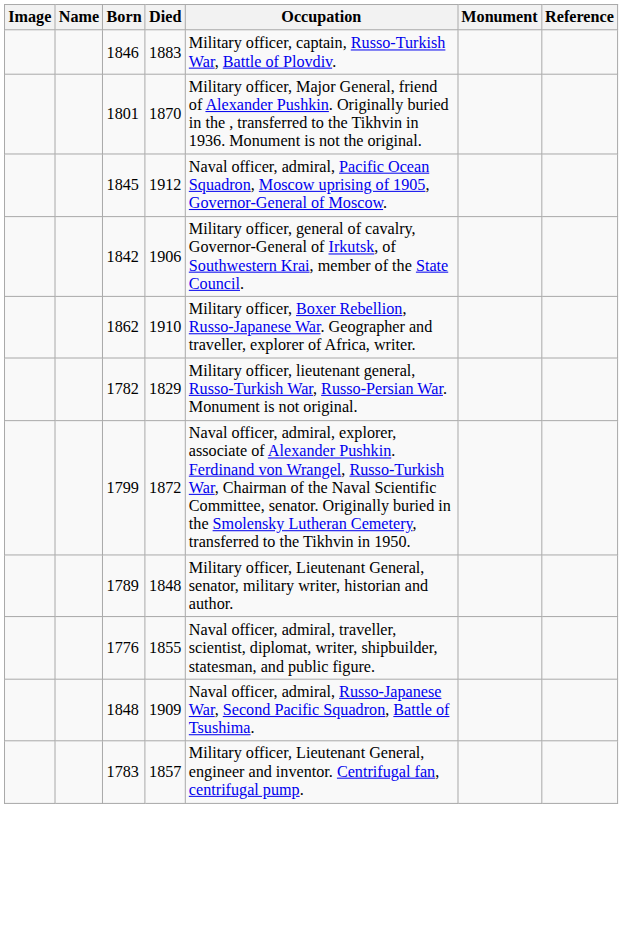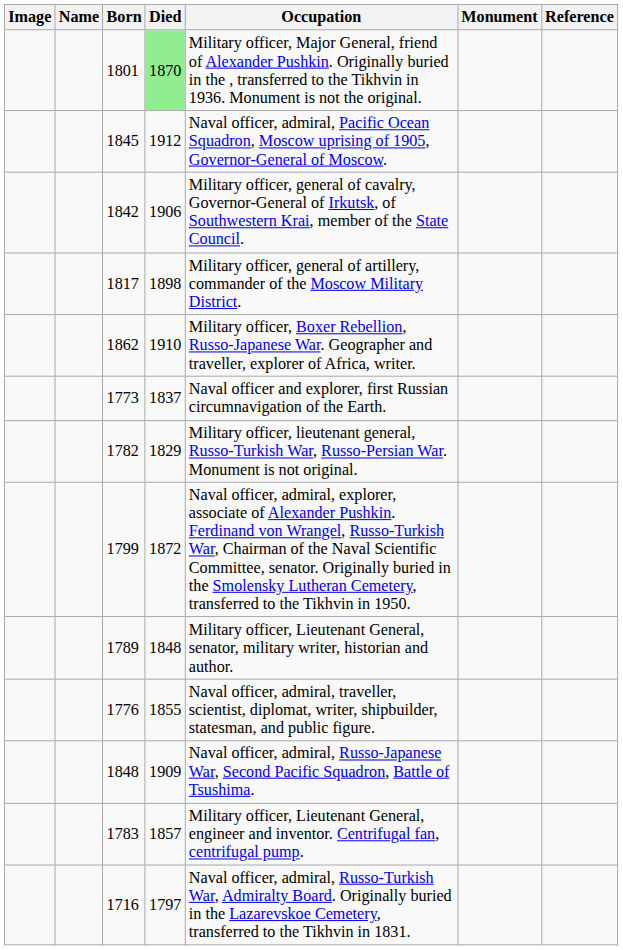 <table class="wikitable sortable">
 <tr>
 <th scope=col class=unsortable>Image</th>
 <th scope=col>Name</th>
 <th scope=col>Born</th>
 <th scope=col>Died</th>
 <th scope=col class=unsortable>Occupation</th>
 <th scope=col class=unsortable>Monument</th>
 <th scope=col class=unsortable>Reference</th>
 </tr>
 <tr>
 <td></td>
 <td></td>
-<td>1846</td>
-<td>1883</td>
-<td>Military officer, captain, <a href='#'>Russo-Turkish War</a>, <a href='#'>Battle of Plovdiv</a>.</td>
-<td></td>
-<td></td>
-</tr>
-<tr>
-<td></td>
-<td></td>
 <td>1801</td>
-<td>1870</td>
+<td style="background: lightgreen;">1870</td>
 <td>Military officer, Major General, friend of <a href='#'>Alexander Pushkin</a>.  Originally buried in the , transferred to the Tikhvin in 1936. Monument is not the original.</td>
 <td></td>
 <td></td>
 </tr>
 <tr>
 <td></td>
 <td></td>
 <td>1845</td>
 <td>1912</td>
 <td>Naval officer, admiral, <a href='#'>Pacific Ocean Squadron</a>, <a href='#'>Moscow uprising of 1905</a>, <a href='#'>Governor-General of Moscow</a>.</td>
 <td></td>
 <td></td>
 </tr>
 <tr>
 <td></td>
 <td></td>
 <td>1842</td>
 <td>1906</td>
 <td>Military officer, general of cavalry, Governor-General of <a href='#'>Irkutsk</a>, of <a href='#'>Southwestern Krai</a>, member of the <a href='#'>State Council</a>.</td>
 <td></td>
 <td></td>
 </tr>
 <tr>
 <td></td>
 <td></td>
+<td>1817</td>
+<td>1898</td>
+<td>Military officer, general of artillery, commander of the <a href='#'>Moscow Military District</a>.</td>
+<td></td>
+<td></td>
+</tr>
+<tr>
+<td></td>
+<td></td>
 <td>1862</td>
 <td>1910</td>
 <td>Military officer, <a href='#'>Boxer Rebellion</a>, <a href='#'>Russo-Japanese War</a>. Geographer and traveller, explorer of Africa, writer.</td>
+<td></td>
+<td></td>
+</tr>
+<tr>
+<td></td>
+<td></td>
+<td>1773</td>
+<td>1837</td>
+<td>Naval officer and explorer, first Russian circumnavigation of the Earth.</td>
 <td></td>
 <td></td>
 </tr>
 <tr>
 <td></td>
 <td></td>
 <td>1782</td>
 <td>1829</td>
 <td>Military officer, lieutenant general, <a href='#'>Russo-Turkish War</a>, <a href='#'>Russo-Persian War</a>. Monument is not original.</td>
 <td></td>
 <td></td>
 </tr>
 <tr>
 <td></td>
 <td></td>
 <td>1799</td>
 <td>1872</td>
 <td>Naval officer, admiral, explorer, associate of <a href='#'>Alexander Pushkin</a>. <a href='#'>Ferdinand von Wrangel</a>, <a href='#'>Russo-Turkish War</a>, Chairman of the Naval Scientific Committee, senator. Originally buried in the <a href='#'>Smolensky Lutheran Cemetery</a>, transferred to the Tikhvin in 1950.</td>
 <td></td>
 <td></td>
 </tr>
 <tr>
 <td></td>
 <td></td>
 <td>1789</td>
 <td>1848</td>
 <td>Military officer, Lieutenant General, senator, military writer, historian and author.</td>
 <td></td>
 <td></td>
 </tr>
 <tr>
 <td></td>
 <td></td>
 <td>1776</td>
 <td>1855</td>
 <td>Naval officer, admiral, traveller, scientist, diplomat, writer, shipbuilder, statesman, and public figure.</td>
 <td></td>
 <td></td>
 </tr>
 <tr>
 <td></td>
 <td></td>
 <td>1848</td>
 <td>1909</td>
 <td>Naval officer, admiral,  <a href='#'>Russo-Japanese War</a>, <a href='#'>Second Pacific Squadron</a>, <a href='#'>Battle of Tsushima</a>.</td>
 <td></td>
 <td></td>
 </tr>
 <tr>
 <td></td>
 <td></td>
 <td>1783</td>
 <td>1857</td>
 <td>Military officer, Lieutenant General, engineer and inventor. <a href='#'>Centrifugal fan</a>, <a href='#'>centrifugal pump</a>.</td>
 <td></td>
 <td></td>
 </tr>
+<tr>
+<td></td>
+<td></td>
+<td>1716</td>
+<td>1797</td>
+<td>Naval officer, admiral, <a href='#'>Russo-Turkish War</a>, <a href='#'>Admiralty Board</a>. Originally buried in the <a href='#'>Lazarevskoe Cemetery</a>, transferred to the Tikhvin in 1831.</td>
+<td></td>
+<td></td>
+</tr>
 </table>
